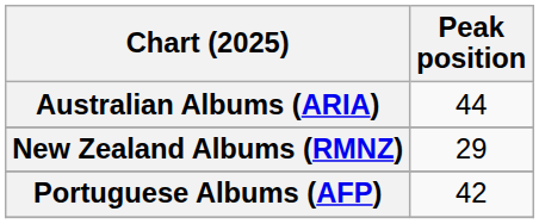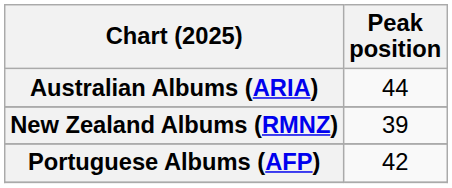 <table class="wikitable sortable plainrowheaders" style="text-align:center">
 <tr>
 <th scope="col">Chart (2025)</th>
 <th scope="col">Peak<br>position</th>
 </tr>
 <tr>
 <th scope="row">Australian Albums (<a href='#'>ARIA</a>)</th>
 <td>44</td>
 </tr>
 <tr>
 </tr>
 <tr>
 </tr>
 <tr>
 </tr>
 <tr>
 </tr>
 <tr>
 </tr>
 <tr>
 </tr>
 <tr>
 <th scope="row">New Zealand Albums (<a href='#'>RMNZ</a>)</th>
-<td>29</td>
+<td>39</td>
 </tr>
 <tr>
 </tr>
 <tr>
 <th scope="row">Portuguese Albums (<a href='#'>AFP</a>)</th>
 <td>42</td>
 </tr>
 <tr>
 </tr>
 <tr>
 </tr>
 <tr>
 </tr>
 <tr>
 </tr>
 </table>
